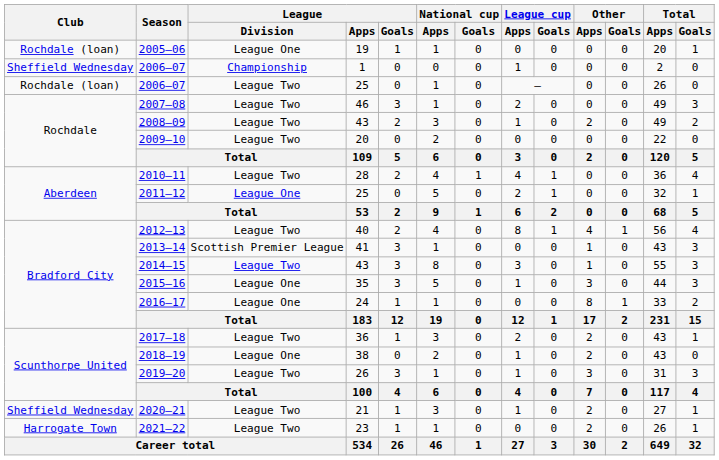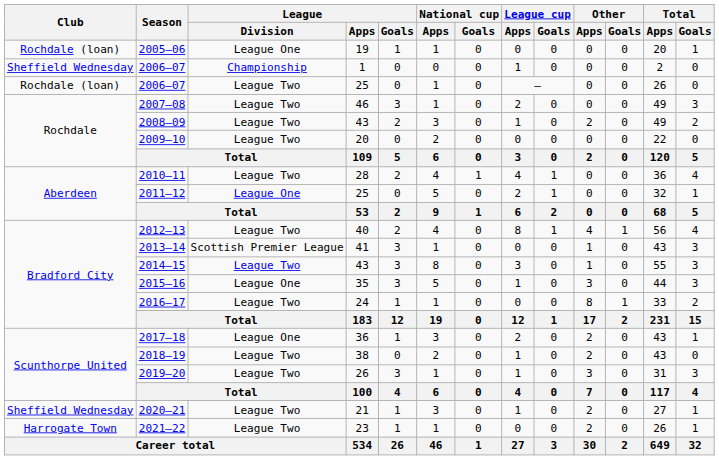 <table class="wikitable" style="text-align:center">
 <tr>
 <th rowspan="2">Club</th>
 <th rowspan="2">Season</th>
 <th colspan="3">League</th>
 <th colspan="2">National cup</th>
 <th colspan="2"><a href='#'>League cup</a></th>
 <th colspan="2">Other</th>
 <th colspan="2">Total</th>
 </tr>
 <tr>
 <th>Division</th>
 <th>Apps</th>
 <th>Goals</th>
 <th>Apps</th>
 <th>Goals</th>
 <th>Apps</th>
 <th>Goals</th>
 <th>Apps</th>
 <th>Goals</th>
 <th>Apps</th>
 <th>Goals</th>
 </tr>
 <tr>
 <td><a href='#'>Rochdale</a> (loan)</td>
 <td><a href='#'>2005–06</a></td>
 <td>League One</td>
 <td>19</td>
 <td>1</td>
 <td>1</td>
 <td>0</td>
 <td>0</td>
 <td>0</td>
 <td>0</td>
 <td>0</td>
 <td>20</td>
 <td>1</td>
 </tr>
 <tr>
 <td><a href='#'>Sheffield Wednesday</a></td>
 <td><a href='#'>2006–07</a></td>
 <td><a href='#'>Championship</a></td>
 <td>1</td>
 <td>0</td>
 <td>0</td>
 <td>0</td>
 <td>1</td>
 <td>0</td>
 <td>0</td>
 <td>0</td>
 <td>2</td>
 <td>0</td>
 </tr>
 <tr>
 <td>Rochdale (loan)</td>
 <td><a href='#'>2006–07</a></td>
 <td>League Two</td>
 <td>25</td>
 <td>0</td>
 <td>1</td>
 <td>0</td>
 <td colspan="2">—</td>
 <td>0</td>
 <td>0</td>
 <td>26</td>
 <td>0</td>
 </tr>
 <tr>
 <td rowspan="4">Rochdale</td>
 <td><a href='#'>2007–08</a></td>
 <td>League Two</td>
 <td>46</td>
 <td>3</td>
 <td>1</td>
 <td>0</td>
 <td>2</td>
 <td>0</td>
 <td>0</td>
 <td>0</td>
 <td>49</td>
 <td>3</td>
 </tr>
 <tr>
 <td><a href='#'>2008–09</a></td>
 <td>League Two</td>
 <td>43</td>
 <td>2</td>
 <td>3</td>
 <td>0</td>
 <td>1</td>
 <td>0</td>
 <td>2</td>
 <td>0</td>
 <td>49</td>
 <td>2</td>
 </tr>
 <tr>
 <td><a href='#'>2009–10</a></td>
 <td>League Two</td>
 <td>20</td>
 <td>0</td>
 <td>2</td>
 <td>0</td>
 <td>0</td>
 <td>0</td>
 <td>0</td>
 <td>0</td>
 <td>22</td>
 <td>0</td>
 </tr>
 <tr>
 <th colspan="2">Total</th>
 <th>109</th>
 <th>5</th>
 <th>6</th>
 <th>0</th>
 <th>3</th>
 <th>0</th>
 <th>2</th>
 <th>0</th>
 <th>120</th>
 <th>5</th>
 </tr>
 <tr>
 <td rowspan="3"><a href='#'>Aberdeen</a></td>
 <td><a href='#'>2010–11</a></td>
 <td>League Two</td>
 <td>28</td>
 <td>2</td>
 <td>4</td>
 <td>1</td>
 <td>4</td>
 <td>1</td>
 <td>0</td>
 <td>0</td>
 <td>36</td>
 <td>4</td>
 </tr>
 <tr>
 <td><a href='#'>2011–12</a></td>
 <td><a href='#'>League One</a></td>
 <td>25</td>
 <td>0</td>
 <td>5</td>
 <td>0</td>
 <td>2</td>
 <td>1</td>
 <td>0</td>
 <td>0</td>
 <td>32</td>
 <td>1</td>
 </tr>
 <tr>
 <th colspan="2">Total</th>
 <th>53</th>
 <th>2</th>
 <th>9</th>
 <th>1</th>
 <th>6</th>
 <th>2</th>
 <th>0</th>
 <th>0</th>
 <th>68</th>
 <th>5</th>
 </tr>
 <tr>
 <td rowspan="6"><a href='#'>Bradford City</a></td>
 <td><a href='#'>2012–13</a></td>
 <td>League Two</td>
 <td>40</td>
 <td>2</td>
 <td>4</td>
 <td>0</td>
 <td>8</td>
 <td>1</td>
 <td>4</td>
 <td>1</td>
 <td>56</td>
 <td>4</td>
 </tr>
 <tr>
 <td><a href='#'>2013–14</a></td>
 <td>Scottish Premier League</td>
 <td>41</td>
 <td>3</td>
 <td>1</td>
 <td>0</td>
 <td>0</td>
 <td>0</td>
 <td>1</td>
 <td>0</td>
 <td>43</td>
 <td>3</td>
 </tr>
 <tr>
 <td><a href='#'>2014–15</a></td>
 <td><a href='#'>League Two</a></td>
 <td>43</td>
 <td>3</td>
 <td>8</td>
 <td>0</td>
 <td>3</td>
 <td>0</td>
 <td>1</td>
 <td>0</td>
 <td>55</td>
 <td>3</td>
 </tr>
 <tr>
 <td><a href='#'>2015–16</a></td>
 <td>League One</td>
 <td>35</td>
 <td>3</td>
 <td>5</td>
 <td>0</td>
 <td>1</td>
 <td>0</td>
 <td>3</td>
 <td>0</td>
 <td>44</td>
 <td>3</td>
 </tr>
 <tr>
 <td><a href='#'>2016–17</a></td>
-<td>League One</td>
+<td>League Two</td>
 <td>24</td>
 <td>1</td>
 <td>1</td>
 <td>0</td>
 <td>0</td>
 <td>0</td>
 <td>8</td>
 <td>1</td>
 <td>33</td>
 <td>2</td>
 </tr>
 <tr>
 <th colspan="2">Total</th>
 <th>183</th>
 <th>12</th>
 <th>19</th>
 <th>0</th>
 <th>12</th>
 <th>1</th>
 <th>17</th>
 <th>2</th>
 <th>231</th>
 <th>15</th>
 </tr>
 <tr>
 <td rowspan="4"><a href='#'>Scunthorpe United</a></td>
 <td><a href='#'>2017–18</a></td>
-<td>League Two</td>
+<td>League One</td>
 <td>36</td>
 <td>1</td>
 <td>3</td>
 <td>0</td>
 <td>2</td>
 <td>0</td>
 <td>2</td>
 <td>0</td>
 <td>43</td>
 <td>1</td>
 </tr>
 <tr>
 <td><a href='#'>2018–19</a></td>
-<td>League One</td>
+<td>League Two</td>
 <td>38</td>
 <td>0</td>
 <td>2</td>
 <td>0</td>
 <td>1</td>
 <td>0</td>
 <td>2</td>
 <td>0</td>
 <td>43</td>
 <td>0</td>
 </tr>
 <tr>
 <td><a href='#'>2019–20</a></td>
 <td>League Two</td>
 <td>26</td>
 <td>3</td>
 <td>1</td>
 <td>0</td>
 <td>1</td>
 <td>0</td>
 <td>3</td>
 <td>0</td>
 <td>31</td>
 <td>3</td>
 </tr>
 <tr>
 <th colspan="2">Total</th>
 <th>100</th>
 <th>4</th>
 <th>6</th>
 <th>0</th>
 <th>4</th>
 <th>0</th>
 <th>7</th>
 <th>0</th>
 <th>117</th>
 <th>4</th>
 </tr>
 <tr>
 <td><a href='#'>Sheffield Wednesday</a></td>
 <td><a href='#'>2020–21</a></td>
 <td>League Two</td>
 <td>21</td>
 <td>1</td>
 <td>3</td>
 <td>0</td>
 <td>1</td>
 <td>0</td>
 <td>2</td>
 <td>0</td>
 <td>27</td>
 <td>1</td>
 </tr>
 <tr>
 <td><a href='#'>Harrogate Town</a></td>
 <td><a href='#'>2021–22</a></td>
 <td>League Two</td>
 <td>23</td>
 <td>1</td>
 <td>1</td>
 <td>0</td>
 <td>0</td>
 <td>0</td>
 <td>2</td>
 <td>0</td>
 <td>26</td>
 <td>1</td>
 </tr>
 <tr>
 <th colspan="3">Career total</th>
 <th>534</th>
 <th>26</th>
 <th>46</th>
 <th>1</th>
 <th>27</th>
 <th>3</th>
 <th>30</th>
 <th>2</th>
 <th>649</th>
 <th>32</th>
 </tr>
 </table>
